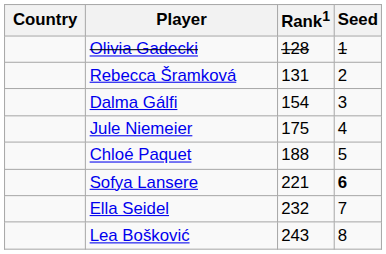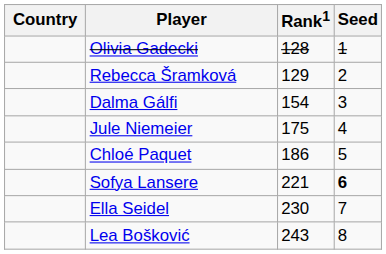 <table class="sortable wikitable">
 <tr>
 <th width="70">Country</th>
 <th width="175">Player</th>
 <th>Rank<sup>1</sup></th>
 <th>Seed</th>
 </tr>
 <tr>
 <td><s></s></td>
 <td><s><a href='#'>Olivia Gadecki</a></s></td>
 <td><s>128</s></td>
 <td><s>1</s></td>
 </tr>
 <tr>
 <td></td>
 <td><a href='#'>Rebecca Šramková</a></td>
-<td>131</td>
+<td>129</td>
 <td>2</td>
 </tr>
 <tr>
 <td></td>
 <td><a href='#'>Dalma Gálfi</a></td>
 <td>154</td>
 <td>3</td>
 </tr>
 <tr>
 <td></td>
 <td><a href='#'>Jule Niemeier</a></td>
 <td>175</td>
 <td>4</td>
 </tr>
 <tr>
 <td></td>
 <td><a href='#'>Chloé Paquet</a></td>
-<td>188</td>
+<td>186</td>
 <td>5</td>
 </tr>
 <tr>
 <td></td>
 <td><a href='#'>Sofya Lansere</a></td>
 <td>221</td>
 <td><strong>6</strong></td>
 </tr>
 <tr>
 <td></td>
 <td><a href='#'>Ella Seidel</a></td>
-<td>232</td>
+<td>230</td>
 <td>7</td>
 </tr>
 <tr>
 <td></td>
 <td><a href='#'>Lea Bošković</a></td>
 <td>243</td>
 <td>8</td>
 </tr>
 </table>
